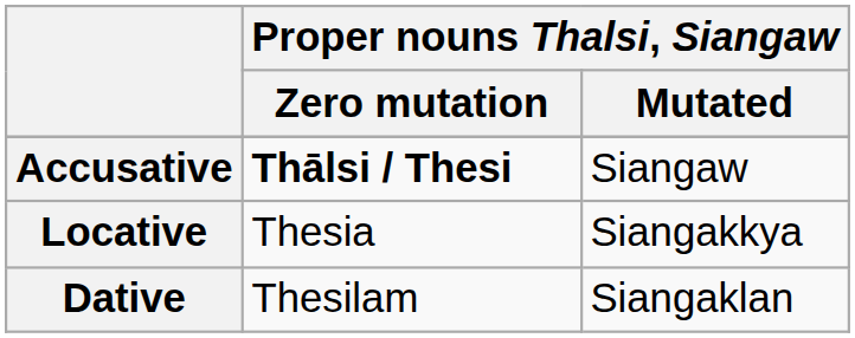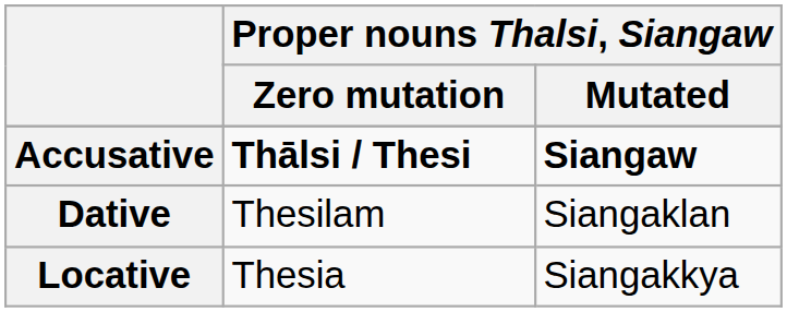 <table class="wikitable">
 <tr>
 <th rowspan="2"></th>
 <th colspan="2">Proper nouns <em>Thalsi</em>, <em>Siangaw</em></th>
 </tr>
 <tr>
 <th>Zero mutation</th>
 <th>Mutated</th>
 </tr>
 <tr>
 </tr>
 <tr>
 <th>Accusative</th>
 <td><strong>Thālsi / Thesi</strong></td>
-<td>Siangaw</td>
+<td><strong>Siangaw</strong></td>
+</tr>
+<tr>
+<th>Dative</th>
+<td>Thesilam</td>
+<td>Siangaklan</td>
 </tr>
 <tr>
 <th>Locative</th>
 <td>Thesia</td>
 <td>Siangakkya</td>
 </tr>
-<tr>
-<th>Dative</th>
-<td>Thesilam</td>
-<td>Siangaklan</td>
-</tr>
 </table>
